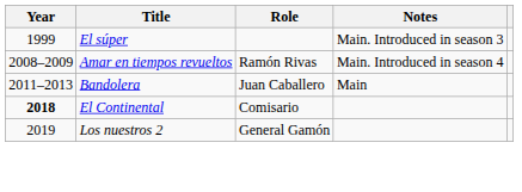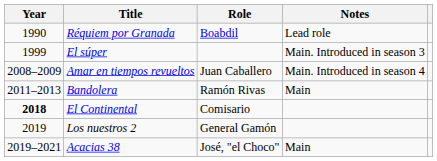 <table class="wikitable sortable">
 <tr>
 <th>Year</th>
 <th>Title</th>
 <th>Role</th>
 <th class="unsortable">Notes</th>
 <th></th>
+</tr>
+<tr>
+<td align = "center">1990</td>
+<td><em><a href='#'>Réquiem por Granada</a></em></td>
+<td><a href='#'>Boabdil</a></td>
+<td>Lead role</td>
+<td align = "center"></td>
 </tr>
 <tr>
 <td align = "center">1999</td>
 <td><em><a href='#'>El súper</a></em></td>
 <td></td>
 <td>Main. Introduced in season 3</td>
 <td align = "center"></td>
 </tr>
 <tr>
 <td align = "center">2008–2009</td>
 <td><em><a href='#'>Amar en tiempos revueltos</a></em></td>
-<td>Ramón Rivas</td>
+<td>Juan Caballero</td>
 <td>Main. Introduced in season 4</td>
 <td align = "center"></td>
 </tr>
 <tr>
 <td align = "center">2011–2013</td>
 <td><em><a href='#'>Bandolera</a></em></td>
-<td>Juan Caballero</td>
+<td>Ramón Rivas</td>
 <td>Main</td>
 <td align = "center"></td>
 </tr>
 <tr>
 <td align = "center"><strong>2018</strong></td>
 <td><em><a href='#'>El Continental</a></em></td>
 <td>Comisario</td>
 <td></td>
 <td align = "center"></td>
 </tr>
 <tr>
 <td align = "center">2019</td>
 <td><em>Los nuestros 2</em></td>
 <td>General Gamón</td>
 <td></td>
 <td align = "center"></td>
 </tr>
+<tr>
+<td align = "center">2019–2021</td>
+<td><em><a href='#'>Acacias 38</a></em></td>
+<td>José, "el Choco"</td>
+<td>Main</td>
+<td align = "center"></td>
+</tr>
 </table>
